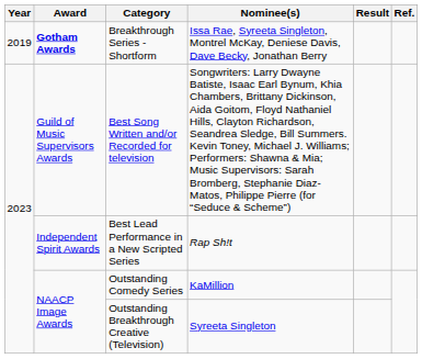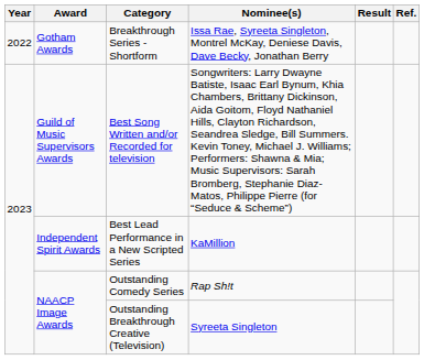 <table class="wikitable sortable">
 <tr>
 <th>Year</th>
 <th>Award</th>
 <th>Category</th>
 <th>Nominee(s)</th>
 <th>Result</th>
 <th>Ref.</th>
 </tr>
 <tr>
-<td>2019</td>
-<td><strong><a href='#'>Gotham Awards</a></strong></td>
+<td>2022</td>
+<td><a href='#'>Gotham Awards</a></td>
 <td>Breakthrough Series - Shortform</td>
 <td><a href='#'>Issa Rae</a>, <a href='#'>Syreeta Singleton</a>, Montrel McKay, Deniese Davis, <a href='#'>Dave Becky</a>, Jonathan Berry</td>
 <td></td>
 <td></td>
 </tr>
 <tr>
 <td rowspan="4">2023</td>
 <td><a href='#'>Guild of Music Supervisors Awards</a></td>
 <td><a href='#'>Best Song Written and/or Recorded for television</a></td>
 <td>Songwriters: Larry Dwayne Batiste, Isaac Earl Bynum, Khia Chambers, Brittany Dickinson, Aida Goitom, Floyd Nathaniel Hills, Clayton Richardson, Seandrea Sledge, Bill Summers. Kevin Toney, Michael J. Williams; Performers: Shawna & Mia; Music Supervisors: Sarah Bromberg, Stephanie Diaz-Matos, Philippe Pierre (for “Seduce & Scheme”)</td>
 <td></td>
 <td></td>
 </tr>
 <tr>
 <td><a href='#'>Independent Spirit Awards</a></td>
 <td>Best Lead Performance in a New Scripted Series</td>
-<td><em>Rap Sh!t</em></td>
+<td><a href='#'>KaMillion</a></td>
 <td></td>
 <td></td>
 </tr>
 <tr>
 <td rowspan="2"><a href='#'>NAACP Image Awards</a></td>
 <td>Outstanding Comedy Series</td>
-<td><a href='#'>KaMillion</a></td>
+<td><em>Rap Sh!t</em></td>
 <td></td>
 <td rowspan="2"></td>
 </tr>
 <tr>
 <td>Outstanding Breakthrough Creative (Television)</td>
 <td><a href='#'>Syreeta Singleton</a></td>
 <td></td>
 </tr>
 </table>
